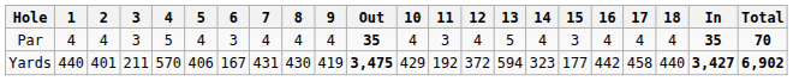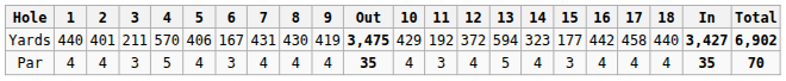 <table class="wikitable" style="text-align:center">
 <tr>
 <th align="left">Hole</th>
 <th>1</th>
 <th>2</th>
 <th>3</th>
 <th>4</th>
 <th>5</th>
 <th>6</th>
 <th>7</th>
 <th>8</th>
 <th>9</th>
 <th>Out</th>
 <th>10</th>
 <th>11</th>
 <th>12</th>
 <th>13</th>
 <th>14</th>
 <th>15</th>
 <th>16</th>
 <th>17</th>
 <th>18</th>
 <th>In</th>
 <th>Total</th>
 </tr>
 <tr>
+<td align="center">Yards</td>
+<td>440</td>
+<td>401</td>
+<td>211</td>
+<td>570</td>
+<td>406</td>
+<td>167</td>
+<td>431</td>
+<td>430</td>
+<td>419</td>
+<td><strong>3,475</strong></td>
+<td>429</td>
+<td>192</td>
+<td>372</td>
+<td>594</td>
+<td>323</td>
+<td>177</td>
+<td>442</td>
+<td>458</td>
+<td>440</td>
+<td><strong>3,427</strong></td>
+<td><strong>6,902</strong></td>
+</tr>
+<tr>
 <td align="center">Par</td>
 <td>4</td>
 <td>4</td>
 <td>3</td>
 <td>5</td>
 <td>4</td>
 <td>3</td>
 <td>4</td>
 <td>4</td>
 <td>4</td>
 <td><strong>35</strong></td>
 <td>4</td>
 <td>3</td>
 <td>4</td>
 <td>5</td>
 <td>4</td>
 <td>3</td>
 <td>4</td>
 <td>4</td>
 <td>4</td>
 <td><strong>35</strong></td>
 <td><strong>70</strong></td>
 </tr>
-<tr>
-<td align="center">Yards</td>
-<td>440</td>
-<td>401</td>
-<td>211</td>
-<td>570</td>
-<td>406</td>
-<td>167</td>
-<td>431</td>
-<td>430</td>
-<td>419</td>
-<td><strong>3,475</strong></td>
-<td>429</td>
-<td>192</td>
-<td>372</td>
-<td>594</td>
-<td>323</td>
-<td>177</td>
-<td>442</td>
-<td>458</td>
-<td>440</td>
-<td><strong>3,427</strong></td>
-<td><strong>6,902</strong></td>
-</tr>
 </table>
